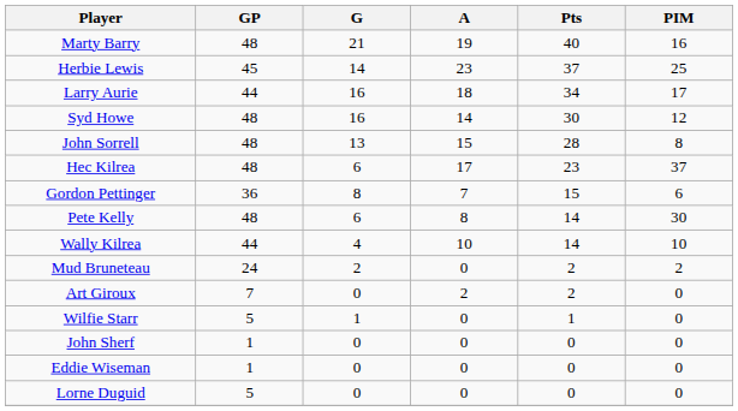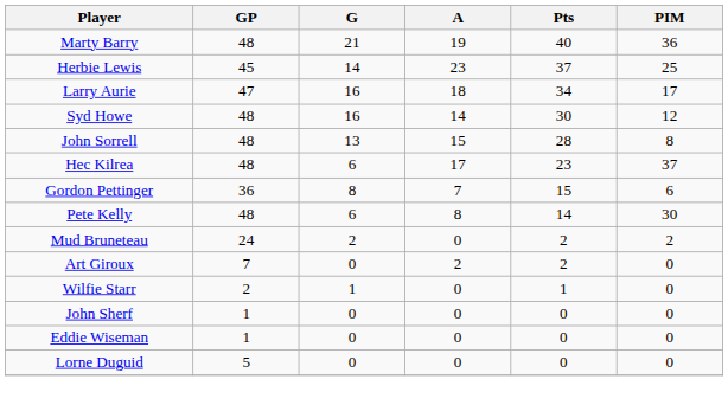 <table class="wikitable sortable">
 <tr>
 <th bgcolor="#DDDDFF" width="16%">Player</th>
 <th bgcolor="#DDDDFF" width="9%">GP</th>
 <th bgcolor="#DDDDFF" width="9%">G</th>
 <th bgcolor="#DDDDFF" width="9%">A</th>
 <th bgcolor="#DDDDFF" width="9%">Pts</th>
 <th bgcolor="#DDDDFF" width="9%">PIM</th>
 </tr>
 <tr align="center">
 <td><a href='#'>Marty Barry</a></td>
 <td>48</td>
 <td>21</td>
 <td>19</td>
 <td>40</td>
-<td>16</td>
+<td>36</td>
 </tr>
 <tr align="center">
 <td><a href='#'>Herbie Lewis</a></td>
 <td>45</td>
 <td>14</td>
 <td>23</td>
 <td>37</td>
 <td>25</td>
 </tr>
 <tr align="center">
 <td><a href='#'>Larry Aurie</a></td>
-<td>44</td>
+<td>47</td>
 <td>16</td>
 <td>18</td>
 <td>34</td>
 <td>17</td>
 </tr>
 <tr align="center">
 <td><a href='#'>Syd Howe</a></td>
 <td>48</td>
 <td>16</td>
 <td>14</td>
 <td>30</td>
 <td>12</td>
 </tr>
 <tr align="center">
 <td><a href='#'>John Sorrell</a></td>
 <td>48</td>
 <td>13</td>
 <td>15</td>
 <td>28</td>
 <td>8</td>
 </tr>
 <tr align="center">
 <td><a href='#'>Hec Kilrea</a></td>
 <td>48</td>
 <td>6</td>
 <td>17</td>
 <td>23</td>
 <td>37</td>
 </tr>
 <tr align="center">
 <td><a href='#'>Gordon Pettinger</a></td>
 <td>36</td>
 <td>8</td>
 <td>7</td>
 <td>15</td>
 <td>6</td>
 </tr>
 <tr align="center">
 <td><a href='#'>Pete Kelly</a></td>
 <td>48</td>
 <td>6</td>
 <td>8</td>
 <td>14</td>
 <td>30</td>
 </tr>
 <tr align="center">
-<td><a href='#'>Wally Kilrea</a></td>
-<td>44</td>
-<td>4</td>
-<td>10</td>
-<td>14</td>
-<td>10</td>
-</tr>
-<tr align="center">
 <td><a href='#'>Mud Bruneteau</a></td>
 <td>24</td>
 <td>2</td>
 <td>0</td>
 <td>2</td>
 <td>2</td>
 </tr>
 <tr align="center">
 <td><a href='#'>Art Giroux</a></td>
 <td>7</td>
 <td>0</td>
 <td>2</td>
 <td>2</td>
 <td>0</td>
 </tr>
 <tr align="center">
 <td><a href='#'>Wilfie Starr</a></td>
-<td>5</td>
+<td>2</td>
 <td>1</td>
 <td>0</td>
 <td>1</td>
 <td>0</td>
 </tr>
 <tr align="center">
 <td><a href='#'>John Sherf</a></td>
 <td>1</td>
 <td>0</td>
 <td>0</td>
 <td>0</td>
 <td>0</td>
 </tr>
 <tr align="center">
 <td><a href='#'>Eddie Wiseman</a></td>
 <td>1</td>
 <td>0</td>
 <td>0</td>
 <td>0</td>
 <td>0</td>
 </tr>
 <tr align="center">
 <td><a href='#'>Lorne Duguid</a></td>
 <td>5</td>
 <td>0</td>
 <td>0</td>
 <td>0</td>
 <td>0</td>
 </tr>
 <tr align="center">
 </tr>
 </table>
